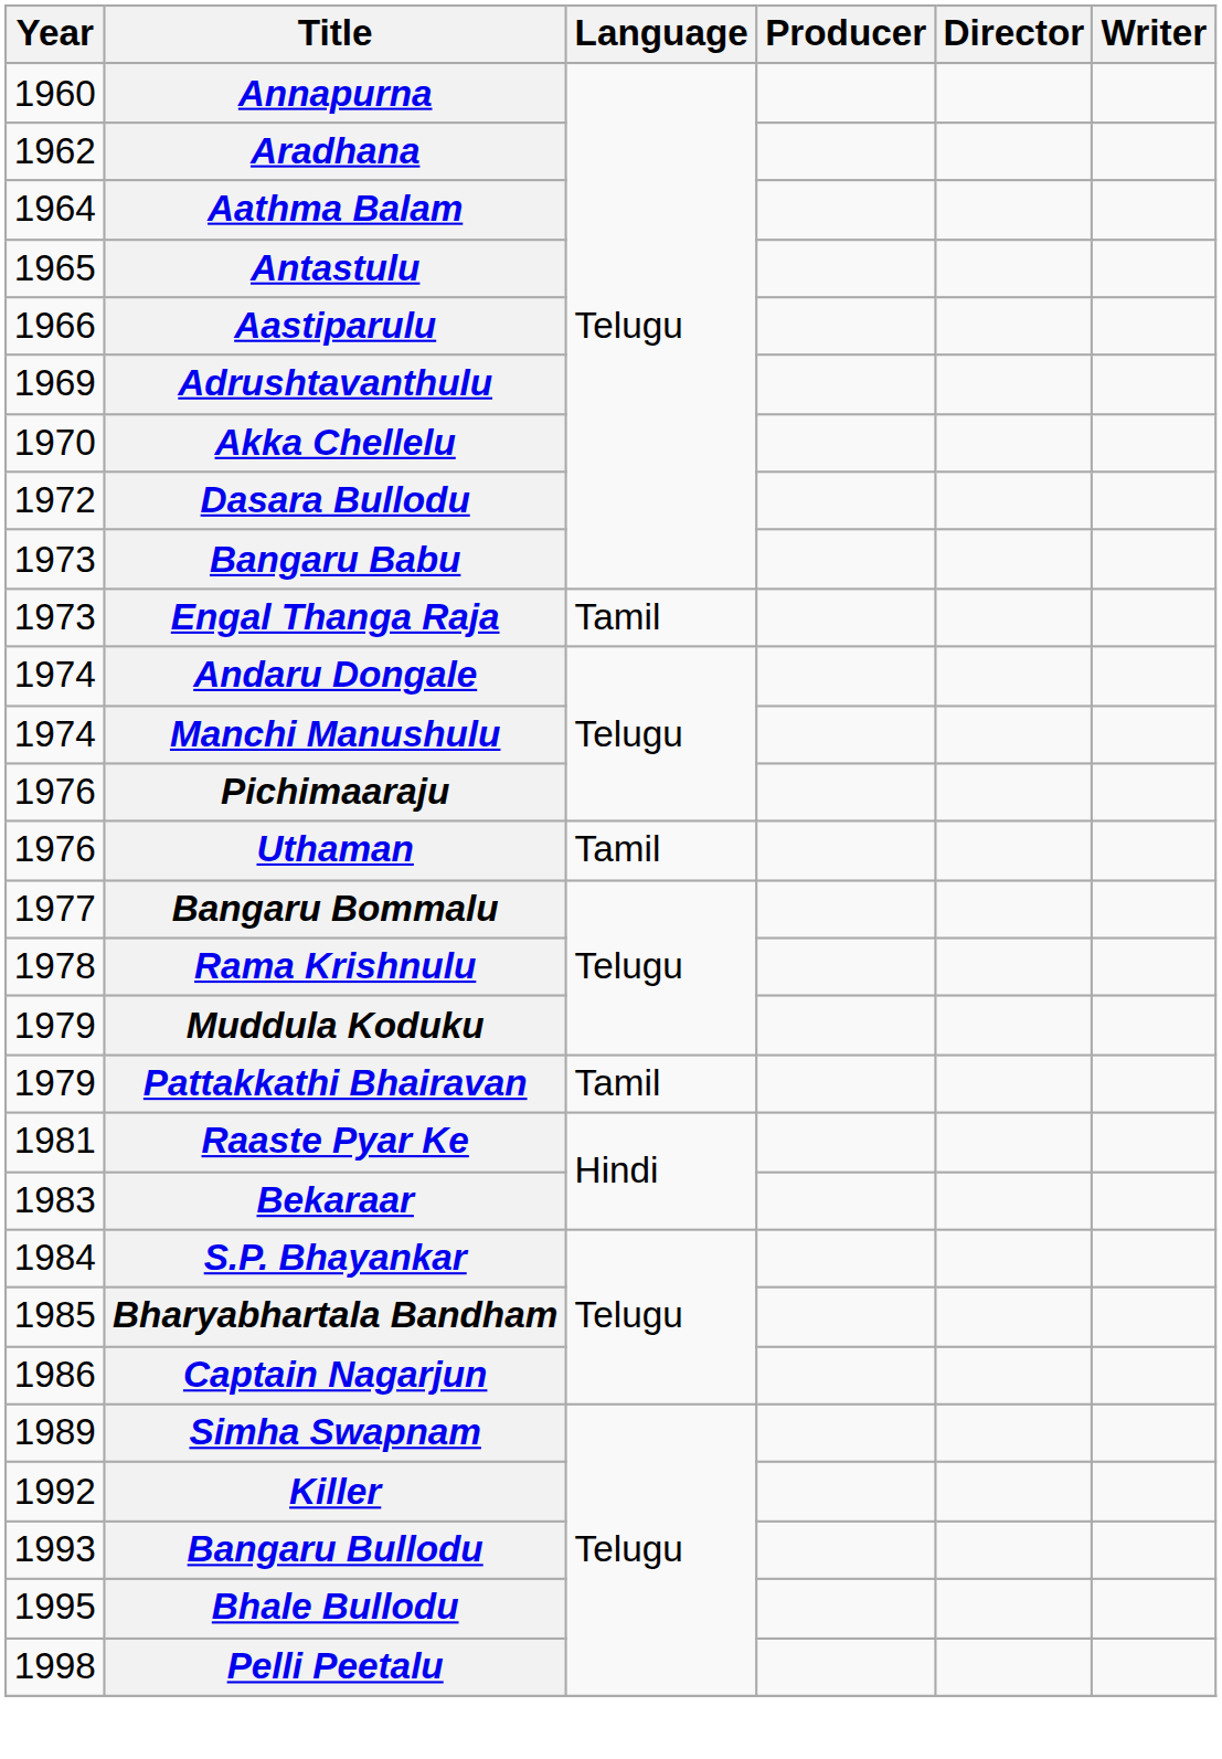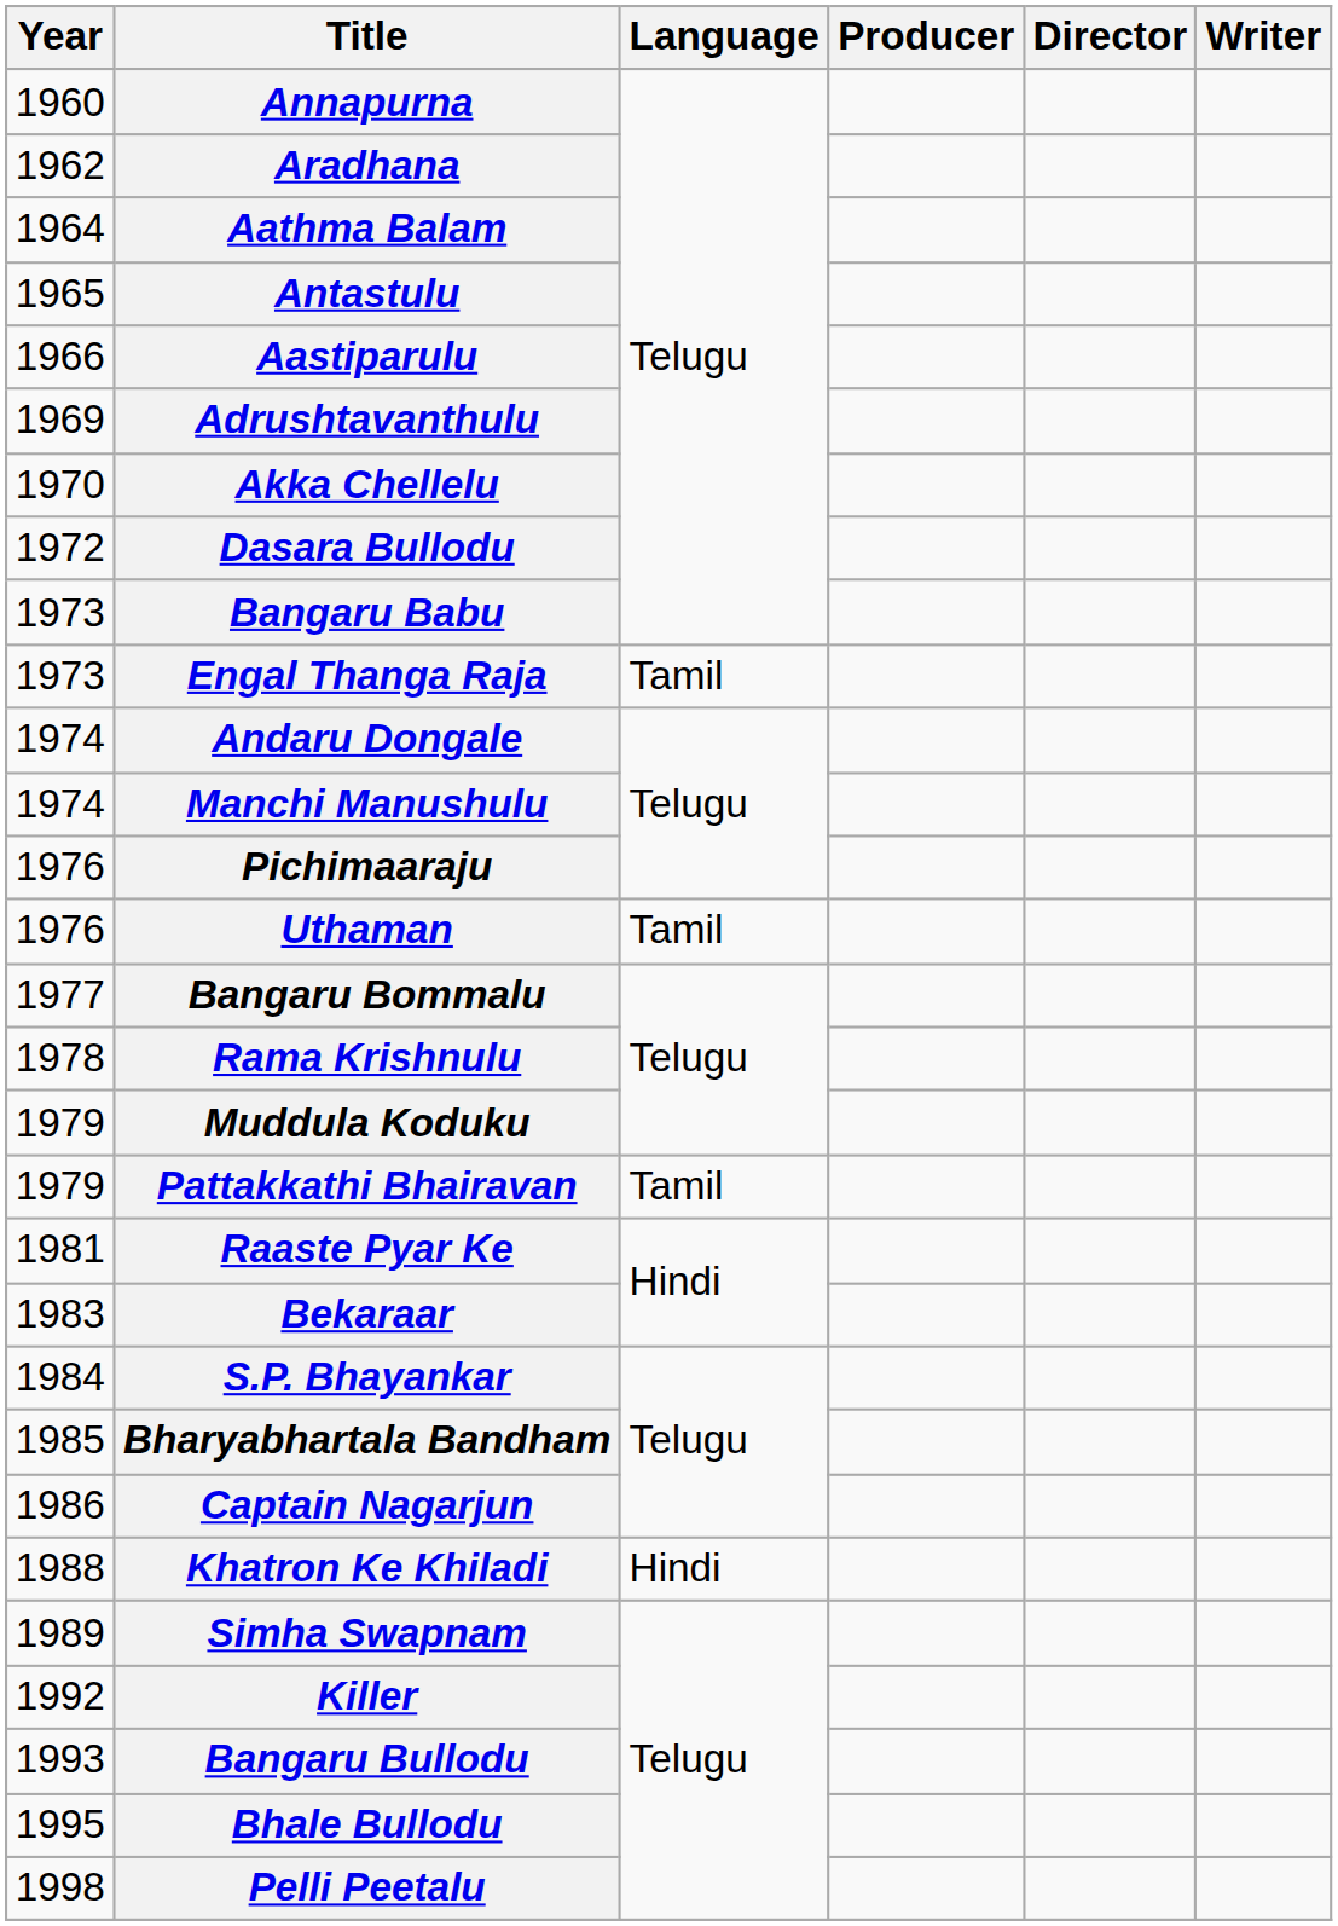 <table class="wikitable sortable plainrowheaders">
 <tr>
 <th scope="col">Year</th>
 <th scope="col">Title</th>
 <th scope="col">Language</th>
 <th scope="col">Producer</th>
 <th scope="col">Director</th>
 <th scope="col">Writer</th>
 </tr>
 <tr>
 <td>1960</td>
 <th scope="row"><em><a href='#'>Annapurna</a></em></th>
 <td rowspan="9">Telugu</td>
 <td></td>
 <td></td>
 <td></td>
 </tr>
 <tr>
 <td>1962</td>
 <th scope="row"><em><a href='#'>Aradhana</a></em></th>
 <td></td>
 <td></td>
 <td></td>
 </tr>
 <tr>
 <td>1964</td>
 <th scope="row"><em><a href='#'>Aathma Balam</a></em></th>
 <td></td>
 <td></td>
 <td></td>
 </tr>
 <tr>
 <td>1965</td>
 <th scope="row"><em><a href='#'>Antastulu</a></em></th>
 <td></td>
 <td></td>
 <td></td>
 </tr>
 <tr>
 <td>1966</td>
 <th scope="row"><em><a href='#'>Aastiparulu</a></em></th>
 <td></td>
 <td></td>
 <td></td>
 </tr>
 <tr>
 <td>1969</td>
 <th scope="row"><em><a href='#'>Adrushtavanthulu</a></em></th>
 <td></td>
 <td></td>
 <td></td>
 </tr>
 <tr>
 <td>1970</td>
 <th scope="row"><em><a href='#'>Akka Chellelu</a></em></th>
 <td></td>
 <td></td>
 <td></td>
 </tr>
 <tr>
 <td>1972</td>
 <th scope="row"><em><a href='#'>Dasara Bullodu</a></em></th>
 <td></td>
 <td></td>
 <td></td>
 </tr>
 <tr>
 <td>1973</td>
 <th scope="row"><em><a href='#'>Bangaru Babu</a></em></th>
 <td></td>
 <td></td>
 <td></td>
 </tr>
 <tr>
 <td>1973</td>
 <th scope="row"><em><a href='#'>Engal Thanga Raja</a></em></th>
 <td>Tamil</td>
 <td></td>
 <td></td>
 <td></td>
 </tr>
 <tr>
 <td>1974</td>
 <th scope="row"><em><a href='#'>Andaru Dongale</a></em></th>
 <td rowspan="3">Telugu</td>
 <td></td>
 <td></td>
 <td></td>
 </tr>
 <tr>
 <td>1974</td>
 <th scope="row"><em><a href='#'>Manchi Manushulu</a></em></th>
 <td></td>
 <td></td>
 <td></td>
 </tr>
 <tr>
 <td>1976</td>
 <th scope="row"><em>Pichimaaraju</em></th>
 <td></td>
 <td></td>
 <td></td>
 </tr>
 <tr>
 <td>1976</td>
 <th scope="row"><em><a href='#'>Uthaman</a></em></th>
 <td>Tamil</td>
 <td></td>
 <td></td>
 <td></td>
 </tr>
 <tr>
 <td>1977</td>
 <th scope="row"><em>Bangaru Bommalu</em></th>
 <td rowspan="3">Telugu</td>
 <td></td>
 <td></td>
 <td></td>
 </tr>
 <tr>
 <td>1978</td>
 <th scope="row"><em><a href='#'>Rama Krishnulu</a></em></th>
 <td></td>
 <td></td>
 <td></td>
 </tr>
 <tr>
 <td>1979</td>
 <th scope="row"><em>Muddula Koduku</em></th>
 <td></td>
 <td></td>
 <td></td>
 </tr>
 <tr>
 <td>1979</td>
 <th scope="row"><em><a href='#'>Pattakkathi Bhairavan</a></em></th>
 <td>Tamil</td>
 <td></td>
 <td></td>
 <td></td>
 </tr>
 <tr>
 <td>1981</td>
 <th scope="row"><em><a href='#'>Raaste Pyar Ke</a></em></th>
 <td rowspan="2">Hindi</td>
 <td></td>
 <td></td>
 <td></td>
 </tr>
 <tr>
 <td>1983</td>
 <th scope="row"><em><a href='#'>Bekaraar</a></em></th>
 <td></td>
 <td></td>
 <td></td>
 </tr>
 <tr>
 <td>1984</td>
 <th scope="row"><em><a href='#'>S.P. Bhayankar</a></em></th>
 <td rowspan="3">Telugu</td>
 <td></td>
 <td></td>
 <td></td>
 </tr>
 <tr>
 <td>1985</td>
 <th scope="row"><em>Bharyabhartala Bandham</em></th>
 <td></td>
 <td></td>
 <td></td>
 </tr>
 <tr>
 <td>1986</td>
 <th scope="row"><em><a href='#'>Captain Nagarjun</a></em></th>
 <td></td>
 <td></td>
 <td></td>
 </tr>
 <tr>
+<td>1988</td>
+<th scope="row"><em><a href='#'>Khatron Ke Khiladi</a></em></th>
+<td>Hindi</td>
+<td></td>
+<td></td>
+<td></td>
+</tr>
+<tr>
 <td>1989</td>
 <th scope="row"><em><a href='#'>Simha Swapnam</a></em></th>
 <td rowspan="5">Telugu</td>
 <td></td>
 <td></td>
 <td></td>
 </tr>
 <tr>
 <td>1992</td>
 <th scope="row"><em><a href='#'>Killer</a></em></th>
 <td></td>
 <td></td>
 <td></td>
 </tr>
 <tr>
 <td>1993</td>
 <th scope="row"><a href='#'><em>Bangaru Bullodu</em></a></th>
 <td></td>
 <td></td>
 <td></td>
 </tr>
 <tr>
 <td>1995</td>
 <th scope="row"><em><a href='#'>Bhale Bullodu</a></em></th>
 <td></td>
 <td></td>
 <td></td>
 </tr>
 <tr>
 <td>1998</td>
 <th scope="row"><em><a href='#'>Pelli Peetalu</a></em></th>
 <td></td>
 <td></td>
 <td></td>
 </tr>
 <tr>
 </tr>
 </table>
